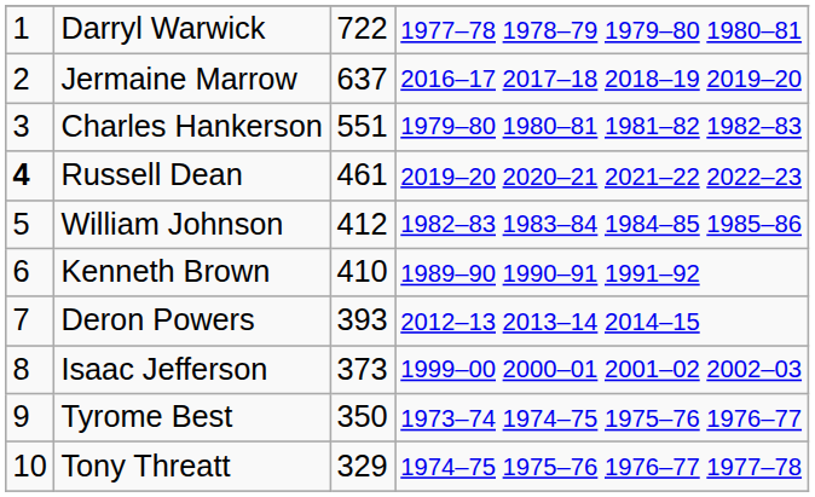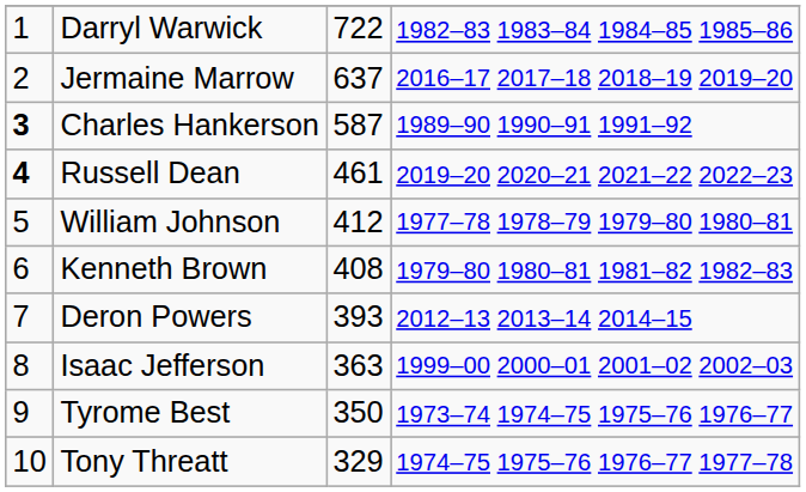 <table class="wikitable">
 <tr>
 </tr>
 <tr>
 <td>1</td>
 <td>Darryl Warwick</td>
 <td>722</td>
-<td style="font-size:80%;"><a href='#'>1977–78</a> <a href='#'>1978–79</a> <a href='#'>1979–80</a> <a href='#'>1980–81</a></td>
+<td style="font-size:80%;"><a href='#'>1982–83</a> <a href='#'>1983–84</a> <a href='#'>1984–85</a> <a href='#'>1985–86</a></td>
 </tr>
 <tr>
 <td>2</td>
 <td>Jermaine Marrow</td>
 <td>637</td>
 <td style="font-size:80%;"><a href='#'>2016–17</a> <a href='#'>2017–18</a> <a href='#'>2018–19</a> <a href='#'>2019–20</a></td>
 </tr>
 <tr>
-<td>3</td>
+<td><strong>3</strong></td>
 <td>Charles Hankerson</td>
-<td>551</td>
-<td style="font-size:80%;"><a href='#'>1979–80</a> <a href='#'>1980–81</a> <a href='#'>1981–82</a> <a href='#'>1982–83</a></td>
+<td>587</td>
+<td style="font-size:80%;"><a href='#'>1989–90</a> <a href='#'>1990–91</a> <a href='#'>1991–92</a></td>
 </tr>
 <tr>
 <td><strong>4</strong></td>
 <td>Russell Dean</td>
 <td>461</td>
 <td style="font-size:80%;"><a href='#'>2019–20</a> <a href='#'>2020–21</a> <a href='#'>2021–22</a> <a href='#'>2022–23</a></td>
 </tr>
 <tr>
 <td>5</td>
 <td>William Johnson</td>
 <td>412</td>
-<td style="font-size:80%;"><a href='#'>1982–83</a> <a href='#'>1983–84</a> <a href='#'>1984–85</a> <a href='#'>1985–86</a></td>
+<td style="font-size:80%;"><a href='#'>1977–78</a> <a href='#'>1978–79</a> <a href='#'>1979–80</a> <a href='#'>1980–81</a></td>
 </tr>
 <tr>
 <td>6</td>
 <td>Kenneth Brown</td>
-<td>410</td>
-<td style="font-size:80%;"><a href='#'>1989–90</a> <a href='#'>1990–91</a> <a href='#'>1991–92</a></td>
+<td>408</td>
+<td style="font-size:80%;"><a href='#'>1979–80</a> <a href='#'>1980–81</a> <a href='#'>1981–82</a> <a href='#'>1982–83</a></td>
 </tr>
 <tr>
 <td>7</td>
 <td>Deron Powers</td>
 <td>393</td>
 <td style="font-size:80%;"><a href='#'>2012–13</a> <a href='#'>2013–14</a> <a href='#'>2014–15</a></td>
 </tr>
 <tr>
 <td>8</td>
 <td>Isaac Jefferson</td>
-<td>373</td>
+<td>363</td>
 <td style="font-size:80%;"><a href='#'>1999–00</a> <a href='#'>2000–01</a> <a href='#'>2001–02</a> <a href='#'>2002–03</a></td>
 </tr>
 <tr>
 <td>9</td>
 <td>Tyrome Best</td>
 <td>350</td>
 <td style="font-size:80%;"><a href='#'>1973–74</a> <a href='#'>1974–75</a> <a href='#'>1975–76</a> <a href='#'>1976–77</a></td>
 </tr>
 <tr>
 <td>10</td>
 <td>Tony Threatt</td>
 <td>329</td>
 <td style="font-size:80%;"><a href='#'>1974–75</a> <a href='#'>1975–76</a> <a href='#'>1976–77</a> <a href='#'>1977–78</a></td>
 </tr>
 </table>
